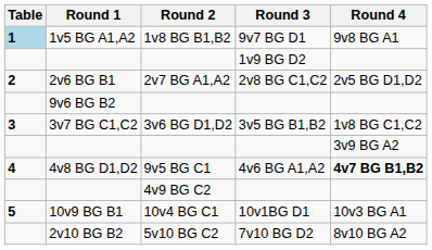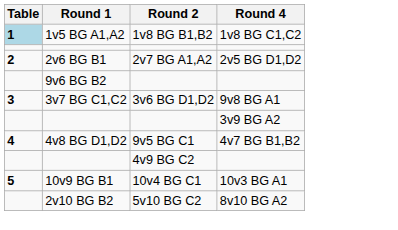 <table class="wikitable">
 <tr>
 <th>Table</th>
 <th>Round 1</th>
 <th>Round 2</th>
-<th>Round 3</th>
 <th>Round 4</th>
 </tr>
 <tr>
 <td style="background: lightblue;"><strong>1</strong></td>
 <td>1v5 BG A1,A2</td>
 <td>1v8 BG B1,B2</td>
-<td>9v7 BG D1</td>
-<td>9v8 BG A1</td>
+<td>1v8 BG C1,C2</td>
 </tr>
 <tr>
 <td></td>
 <td></td>
 <td></td>
-<td>1v9 BG D2</td>
 <td></td>
 </tr>
 <tr>
 <td><strong>2</strong></td>
 <td>2v6 BG B1</td>
 <td>2v7 BG A1,A2</td>
-<td>2v8 BG C1,C2</td>
 <td>2v5 BG D1,D2</td>
 </tr>
 <tr>
 <td></td>
 <td>9v6 BG B2</td>
 <td></td>
 <td></td>
-<td></td>
 </tr>
 <tr>
 <td><strong>3</strong></td>
 <td>3v7 BG C1,C2</td>
 <td>3v6 BG D1,D2</td>
-<td>3v5 BG B1,B2</td>
-<td>1v8 BG C1,C2</td>
+<td>9v8 BG A1</td>
 </tr>
 <tr>
-<td></td>
 <td></td>
 <td></td>
 <td></td>
 <td>3v9 BG A2</td>
 </tr>
 <tr>
 <td><strong>4</strong></td>
 <td>4v8 BG D1,D2</td>
 <td>9v5 BG C1</td>
-<td>4v6 BG A1,A2</td>
-<td><strong>4v7 BG B1,B2</strong></td>
+<td>4v7 BG B1,B2</td>
 </tr>
 <tr>
 <td></td>
 <td></td>
 <td>4v9 BG C2</td>
 <td></td>
-<td></td>
 </tr>
 <tr>
 <td><strong>5</strong></td>
 <td>10v9 BG B1</td>
 <td>10v4 BG C1</td>
-<td>10v1BG D1</td>
 <td>10v3 BG A1</td>
 </tr>
 <tr>
 <td></td>
 <td>2v10 BG B2</td>
 <td>5v10 BG C2</td>
-<td>7v10 BG D2</td>
 <td>8v10 BG A2</td>
 </tr>
 </table>
